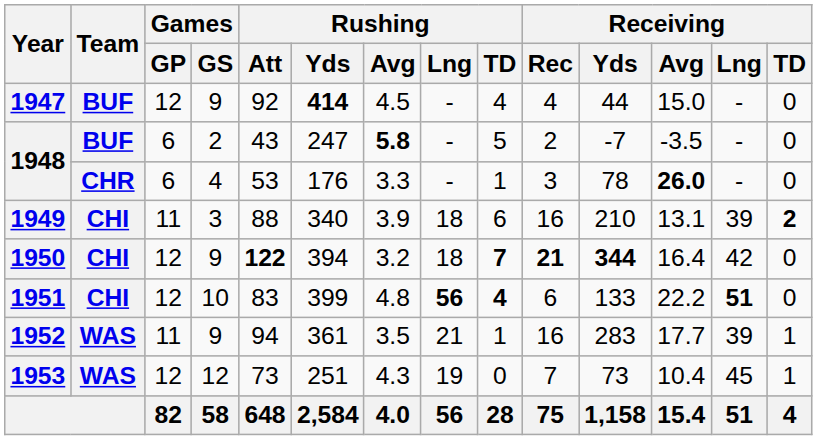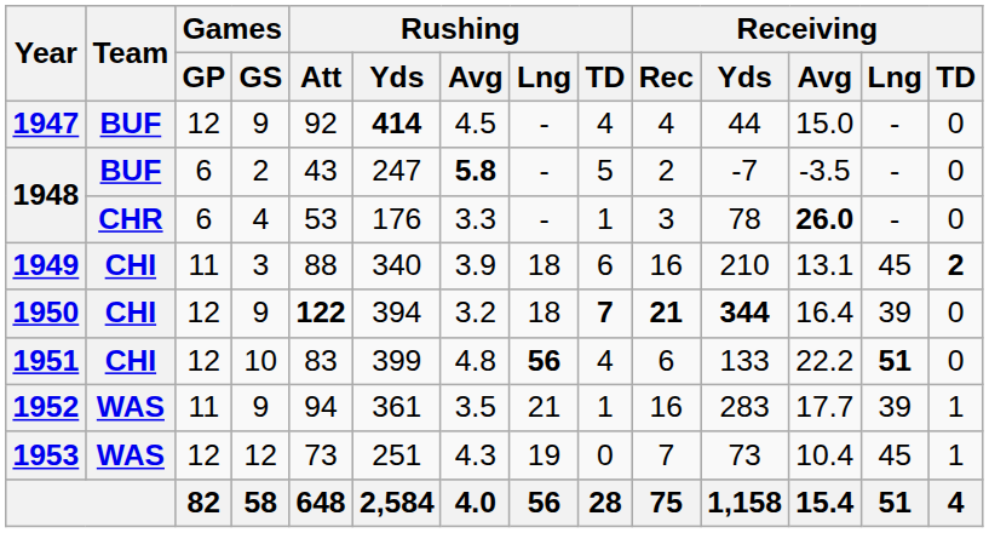 <table class="wikitable" style="text-align:center;">
 <tr>
 <th rowspan="2">Year</th>
 <th rowspan="2">Team</th>
 <th colspan="2">Games</th>
 <th colspan="5">Rushing</th>
 <th colspan="5">Receiving</th>
 </tr>
 <tr>
 <th>GP</th>
 <th>GS</th>
 <th>Att</th>
 <th>Yds</th>
 <th>Avg</th>
 <th>Lng</th>
 <th>TD</th>
 <th>Rec</th>
 <th>Yds</th>
 <th>Avg</th>
 <th>Lng</th>
 <th>TD</th>
 </tr>
 <tr>
 <th><a href='#'>1947</a></th>
 <th><a href='#'>BUF</a></th>
 <td>12</td>
 <td>9</td>
 <td>92</td>
 <td><strong>414</strong></td>
 <td>4.5</td>
 <td>-</td>
 <td>4</td>
 <td>4</td>
 <td>44</td>
 <td>15.0</td>
 <td>-</td>
 <td>0</td>
 </tr>
 <tr>
 <th rowspan="2">1948</th>
 <th><a href='#'>BUF</a></th>
 <td>6</td>
 <td>2</td>
 <td>43</td>
 <td>247</td>
 <td><strong>5.8</strong></td>
 <td>-</td>
 <td>5</td>
 <td>2</td>
 <td>-7</td>
 <td>-3.5</td>
 <td>-</td>
 <td>0</td>
 </tr>
 <tr>
 <th><a href='#'>CHR</a></th>
 <td>6</td>
 <td>4</td>
 <td>53</td>
 <td>176</td>
 <td>3.3</td>
 <td>-</td>
 <td>1</td>
 <td>3</td>
 <td>78</td>
 <td><strong>26.0</strong></td>
 <td>-</td>
 <td>0</td>
 </tr>
 <tr>
 <th><a href='#'>1949</a></th>
 <th><a href='#'>CHI</a></th>
 <td>11</td>
 <td>3</td>
 <td>88</td>
 <td>340</td>
 <td>3.9</td>
 <td>18</td>
 <td>6</td>
 <td>16</td>
 <td>210</td>
 <td>13.1</td>
-<td>39</td>
+<td>45</td>
 <td><strong>2</strong></td>
 </tr>
 <tr>
 <th><a href='#'>1950</a></th>
 <th><a href='#'>CHI</a></th>
 <td>12</td>
 <td>9</td>
 <td><strong>122</strong></td>
 <td>394</td>
 <td>3.2</td>
 <td>18</td>
 <td><strong>7</strong></td>
 <td><strong>21</strong></td>
 <td><strong>344</strong></td>
 <td>16.4</td>
-<td>42</td>
+<td>39</td>
 <td>0</td>
 </tr>
 <tr>
 <th><a href='#'>1951</a></th>
 <th><a href='#'>CHI</a></th>
 <td>12</td>
 <td>10</td>
 <td>83</td>
 <td>399</td>
 <td>4.8</td>
 <td><strong>56</strong></td>
-<td><strong>4</strong></td>
+<td>4</td>
 <td>6</td>
 <td>133</td>
 <td>22.2</td>
 <td><strong>51</strong></td>
 <td>0</td>
 </tr>
 <tr>
 <th><a href='#'>1952</a></th>
 <th><a href='#'>WAS</a></th>
 <td>11</td>
 <td>9</td>
 <td>94</td>
 <td>361</td>
 <td>3.5</td>
 <td>21</td>
 <td>1</td>
 <td>16</td>
 <td>283</td>
 <td>17.7</td>
 <td>39</td>
 <td>1</td>
 </tr>
 <tr>
 <th><a href='#'>1953</a></th>
 <th><a href='#'>WAS</a></th>
 <td>12</td>
 <td>12</td>
 <td>73</td>
 <td>251</td>
 <td>4.3</td>
 <td>19</td>
 <td>0</td>
 <td>7</td>
 <td>73</td>
 <td>10.4</td>
 <td>45</td>
 <td>1</td>
 </tr>
 <tr>
 <th colspan="2"></th>
 <th>82</th>
 <th>58</th>
 <th>648</th>
 <th>2,584</th>
 <th>4.0</th>
 <th>56</th>
 <th>28</th>
 <th>75</th>
 <th>1,158</th>
 <th>15.4</th>
 <th>51</th>
 <th>4</th>
 </tr>
 </table>
